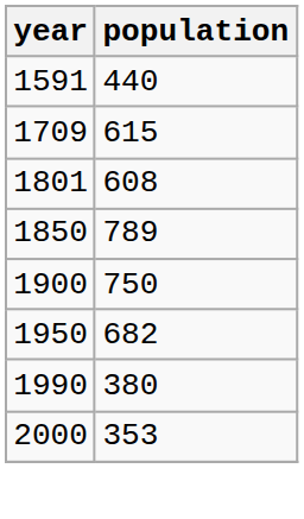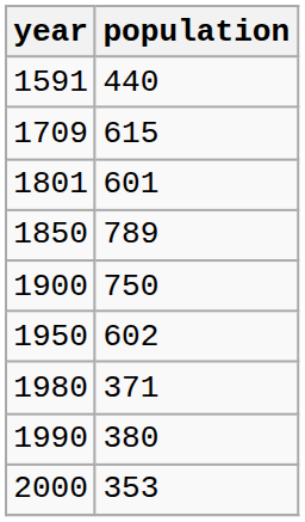 <table class="wikitable">
 <tr>
 <th>year</th>
 <th>population</th>
 </tr>
 <tr>
 <td>1591</td>
 <td>440</td>
 </tr>
 <tr>
 <td>1709</td>
 <td>615</td>
 </tr>
 <tr>
 <td>1801</td>
-<td>608</td>
+<td>601</td>
 </tr>
 <tr>
 <td>1850</td>
 <td>789</td>
 </tr>
 <tr>
 <td>1900</td>
 <td>750</td>
 </tr>
 <tr>
 <td>1950</td>
-<td>682</td>
+<td>602</td>
+</tr>
+<tr>
+<td>1980</td>
+<td>371</td>
 </tr>
 <tr>
 <td>1990</td>
 <td>380</td>
 </tr>
 <tr>
 <td>2000</td>
 <td>353</td>
 </tr>
 <tr>
 </tr>
 </table>
